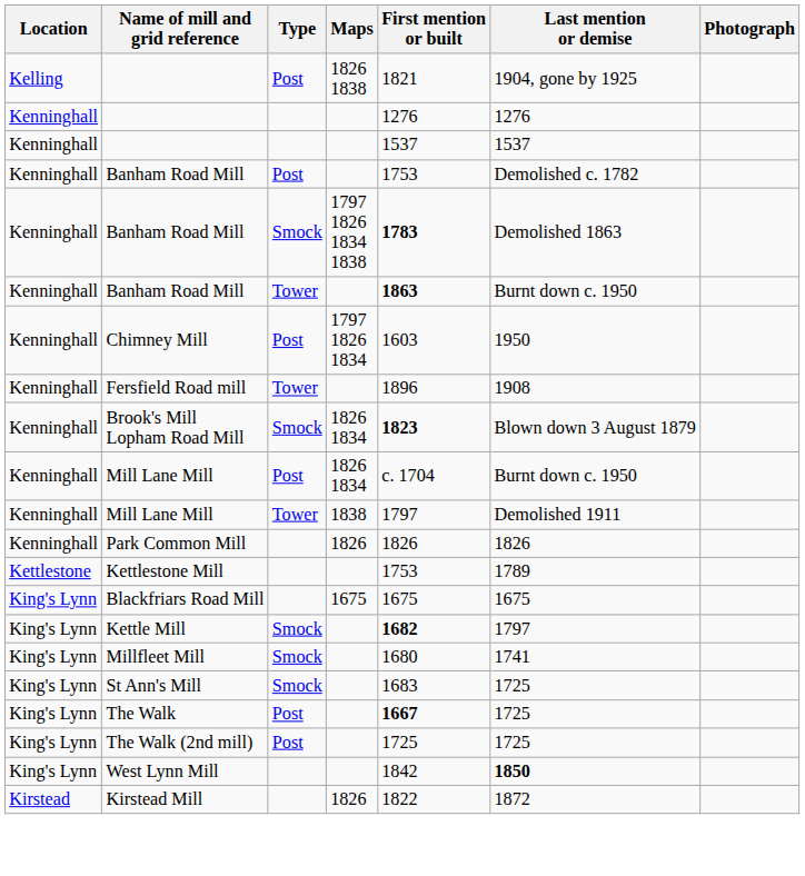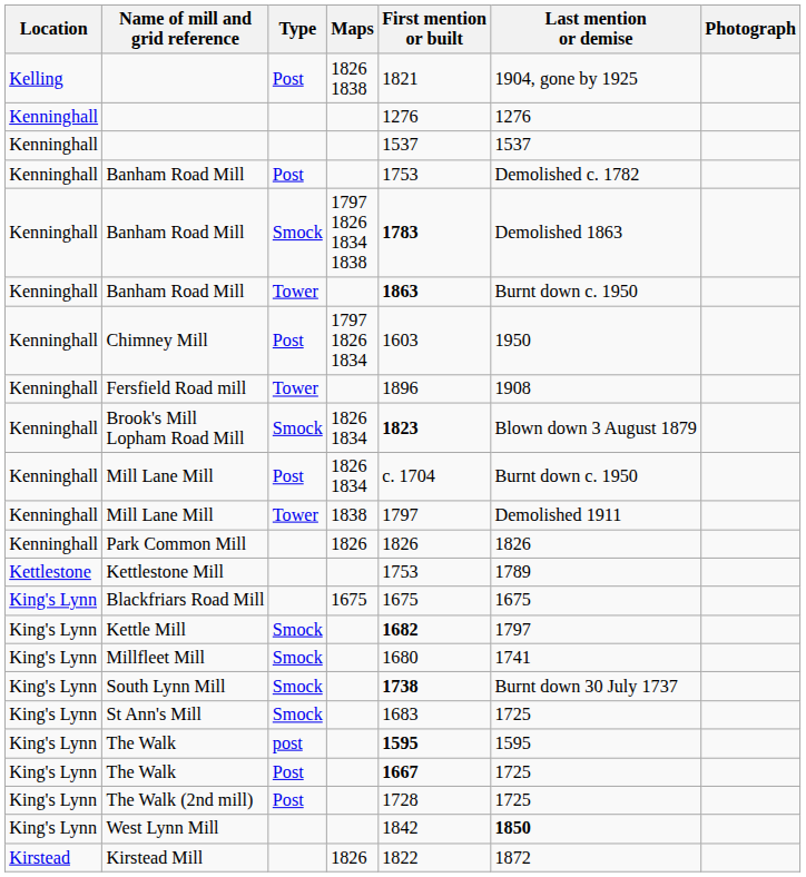 <table class="wikitable">
 <tr>
 <th>Location</th>
 <th>Name of mill and<br>grid reference</th>
 <th>Type</th>
 <th>Maps</th>
 <th>First mention<br>or built</th>
 <th>Last mention<br> or demise</th>
 <th>Photograph</th>
 </tr>
 <tr>
 <td><a href='#'>Kelling</a></td>
 <td></td>
 <td><a href='#'>Post</a></td>
 <td>1826<br>1838</td>
 <td>1821</td>
 <td>1904, gone by 1925<br></td>
 <td></td>
 </tr>
 <tr>
 <td><a href='#'>Kenninghall</a></td>
 <td></td>
 <td></td>
 <td></td>
 <td>1276</td>
 <td>1276<br></td>
 <td></td>
 </tr>
 <tr>
 <td>Kenninghall</td>
 <td></td>
 <td></td>
 <td></td>
 <td>1537</td>
 <td>1537<br></td>
 <td></td>
 </tr>
 <tr>
 <td>Kenninghall</td>
 <td>Banham Road Mill<br></td>
 <td><a href='#'>Post</a></td>
 <td></td>
 <td>1753</td>
 <td>Demolished c. 1782<br></td>
 <td></td>
 </tr>
 <tr>
 <td>Kenninghall</td>
 <td>Banham Road Mill<br></td>
 <td><a href='#'>Smock</a></td>
 <td>1797<br>1826<br>1834<br>1838</td>
 <td><strong>1783</strong></td>
 <td>Demolished 1863<br></td>
 <td></td>
 </tr>
 <tr>
 <td>Kenninghall</td>
 <td>Banham Road Mill<br></td>
 <td><a href='#'>Tower</a></td>
 <td></td>
 <td><strong>1863</strong></td>
 <td>Burnt down c. 1950<br></td>
 <td></td>
 </tr>
 <tr>
 <td>Kenninghall</td>
 <td>Chimney Mill<br></td>
 <td><a href='#'>Post</a></td>
 <td>1797<br>1826<br>1834</td>
 <td>1603</td>
 <td>1950<br></td>
 <td></td>
 </tr>
 <tr>
 <td>Kenninghall</td>
 <td>Fersfield Road mill<br></td>
 <td><a href='#'>Tower</a></td>
 <td></td>
 <td>1896</td>
 <td>1908<br></td>
 <td></td>
 </tr>
 <tr>
 <td>Kenninghall</td>
 <td>Brook's Mill<br>Lopham Road Mill<br></td>
 <td><a href='#'>Smock</a></td>
 <td>1826<br>1834</td>
 <td><strong>1823</strong></td>
 <td>Blown down 3 August 1879<br></td>
 <td></td>
 </tr>
 <tr>
 <td>Kenninghall</td>
 <td>Mill Lane Mill<br></td>
 <td><a href='#'>Post</a></td>
 <td>1826<br>1834</td>
 <td>c. 1704</td>
 <td>Burnt down c. 1950<br></td>
 <td></td>
 </tr>
 <tr>
 <td>Kenninghall</td>
 <td>Mill Lane Mill<br></td>
 <td><a href='#'>Tower</a></td>
 <td>1838</td>
 <td>1797</td>
 <td>Demolished 1911<br></td>
 <td></td>
 </tr>
 <tr>
 <td>Kenninghall</td>
 <td>Park Common Mill<br></td>
 <td></td>
 <td>1826</td>
 <td>1826</td>
 <td>1826<br></td>
 <td></td>
 </tr>
 <tr>
 <td><a href='#'>Kettlestone</a></td>
 <td>Kettlestone Mill</td>
 <td></td>
 <td></td>
 <td>1753</td>
 <td>1789<br></td>
 <td></td>
 </tr>
 <tr>
 <td><a href='#'>King's Lynn</a></td>
 <td>Blackfriars Road Mill<br></td>
 <td></td>
 <td>1675</td>
 <td>1675</td>
 <td>1675<br></td>
 <td></td>
 </tr>
 <tr>
 <td>King's Lynn</td>
 <td>Kettle Mill<br></td>
 <td><a href='#'>Smock</a></td>
 <td></td>
 <td><strong>1682</strong></td>
 <td>1797<br></td>
 <td></td>
 </tr>
 <tr>
 <td>King's Lynn</td>
 <td>Millfleet Mill<br></td>
 <td><a href='#'>Smock</a></td>
 <td></td>
 <td>1680</td>
 <td>1741 </td>
 <td></td>
 </tr>
 <tr>
 <td>King's Lynn</td>
+<td>South Lynn Mill<br></td>
+<td><a href='#'>Smock</a></td>
+<td></td>
+<td><strong>1738</strong></td>
+<td>Burnt down 30 July 1737<br></td>
+<td></td>
+</tr>
+<tr>
+<td>King's Lynn</td>
 <td>St Ann's Mill<br></td>
 <td><a href='#'>Smock</a></td>
 <td></td>
 <td>1683</td>
 <td>1725<br></td>
+<td></td>
+</tr>
+<tr>
+<td>King's Lynn</td>
+<td>The Walk<br></td>
+<td><a href='#'>post</a></td>
+<td></td>
+<td><strong>1595</strong></td>
+<td>1595<br></td>
 <td></td>
 </tr>
 <tr>
 <td>King's Lynn</td>
 <td>The Walk<br></td>
 <td><a href='#'>Post</a></td>
 <td></td>
 <td><strong>1667</strong></td>
 <td>1725<br></td>
 <td></td>
 </tr>
 <tr>
 <td>King's Lynn</td>
 <td>The Walk (2nd mill)<br></td>
 <td><a href='#'>Post</a></td>
 <td></td>
-<td>1725</td>
+<td>1728</td>
 <td>1725<br></td>
 <td></td>
 </tr>
 <tr>
 <td>King's Lynn</td>
 <td>West Lynn Mill</td>
 <td></td>
 <td></td>
 <td>1842</td>
 <td><strong>1850<br></strong></td>
 <td></td>
 </tr>
 <tr>
 <td><a href='#'>Kirstead</a></td>
 <td>Kirstead Mill<br></td>
 <td></td>
 <td>1826</td>
 <td>1822</td>
 <td>1872<br></td>
 <td></td>
 </tr>
 </table>
